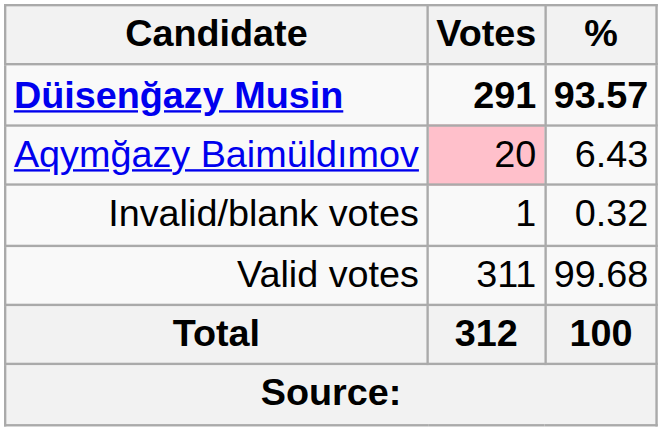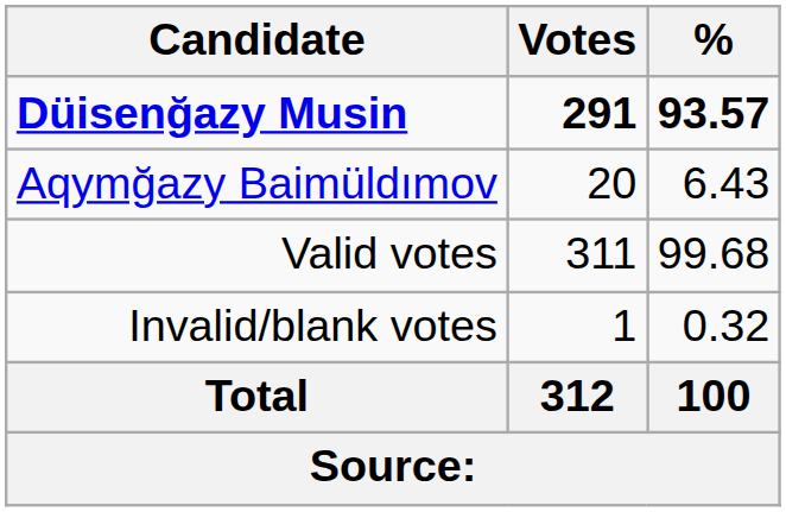 <table class="wikitable" style="text-align:right">
 <tr>
 <th>Candidate</th>
 <th>Votes</th>
 <th>%</th>
 </tr>
 <tr>
 <td align="left"><strong><a href='#'>Düisenğazy Musin</a></strong></td>
 <td><strong>291</strong></td>
 <td><strong>93.57</strong></td>
 </tr>
 <tr>
 <td align="left"><a href='#'>Aqymğazy Baimüldımov</a></td>
-<td style="background: pink;">20</td>
+<td>20</td>
 <td>6.43</td>
+</tr>
+<tr>
+<td>Valid votes</td>
+<td>311</td>
+<td>99.68</td>
 </tr>
 <tr>
 <td>Invalid/blank votes</td>
 <td>1</td>
 <td>0.32</td>
-</tr>
-<tr>
-<td>Valid votes</td>
-<td>311</td>
-<td>99.68</td>
 </tr>
 <tr>
 <th>Total</th>
 <th>312</th>
 <th>100</th>
 </tr>
 <tr>
 <th colspan="3">Source: </th>
 </tr>
 </table>
